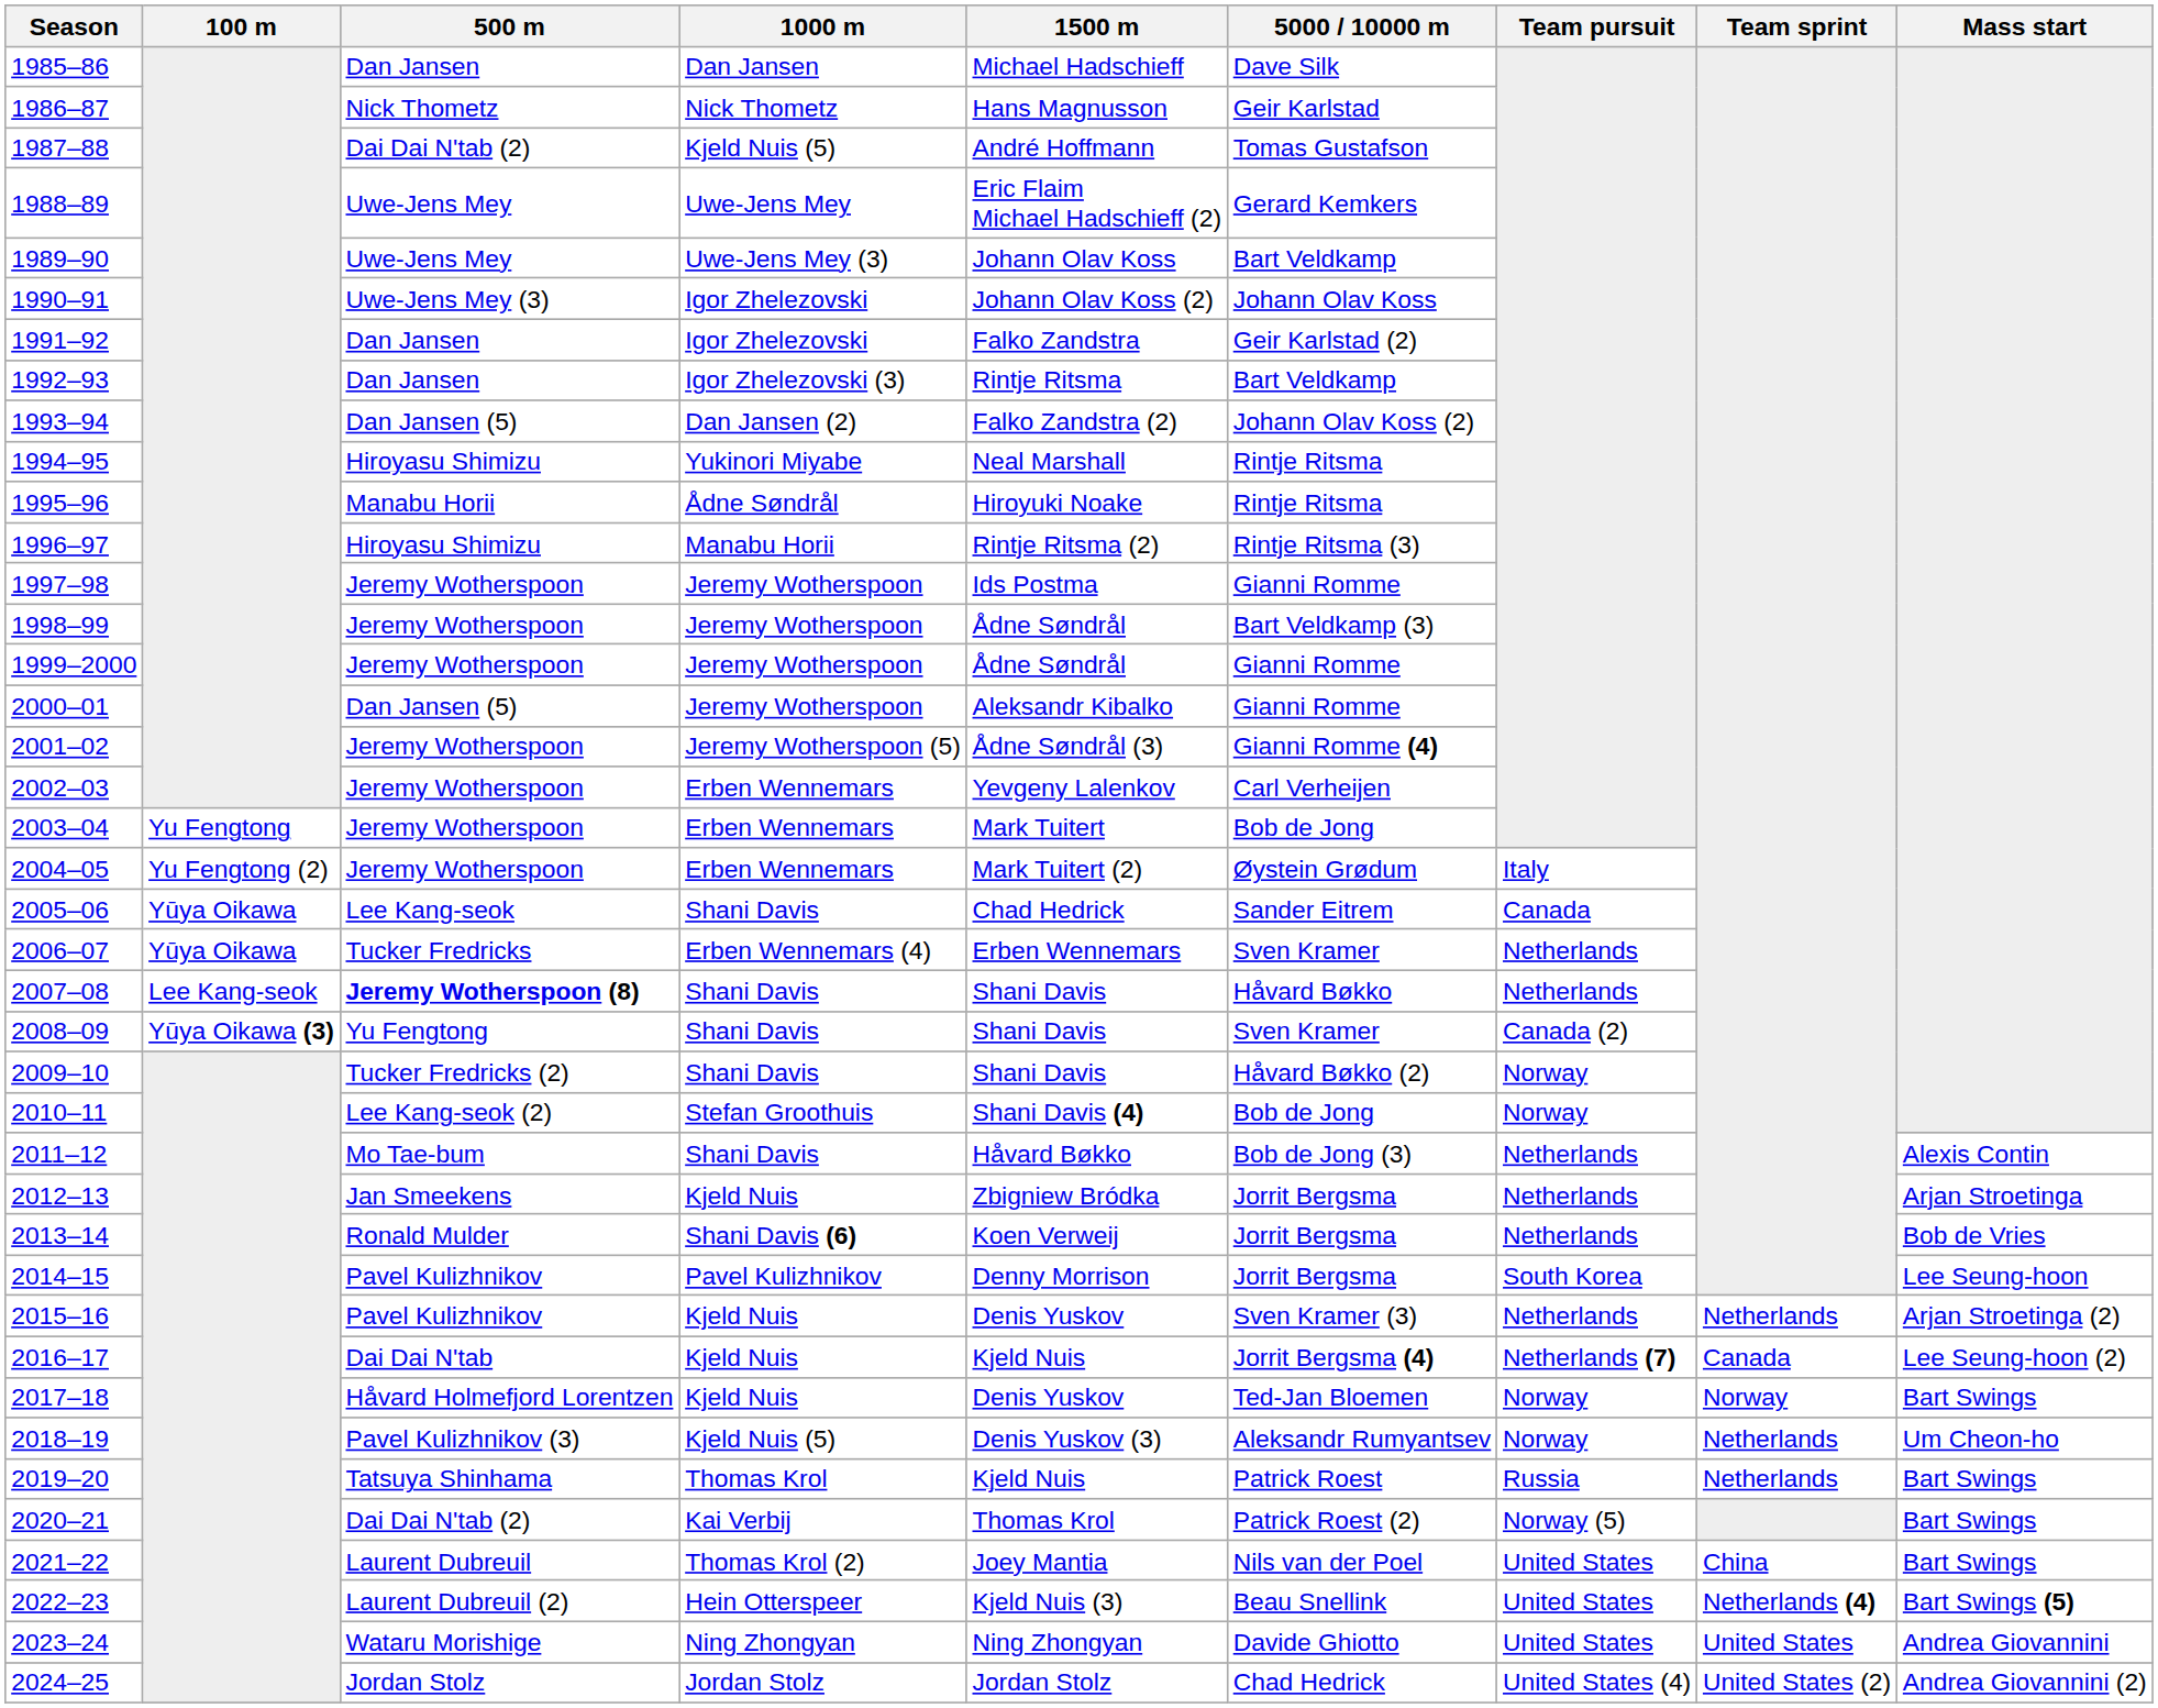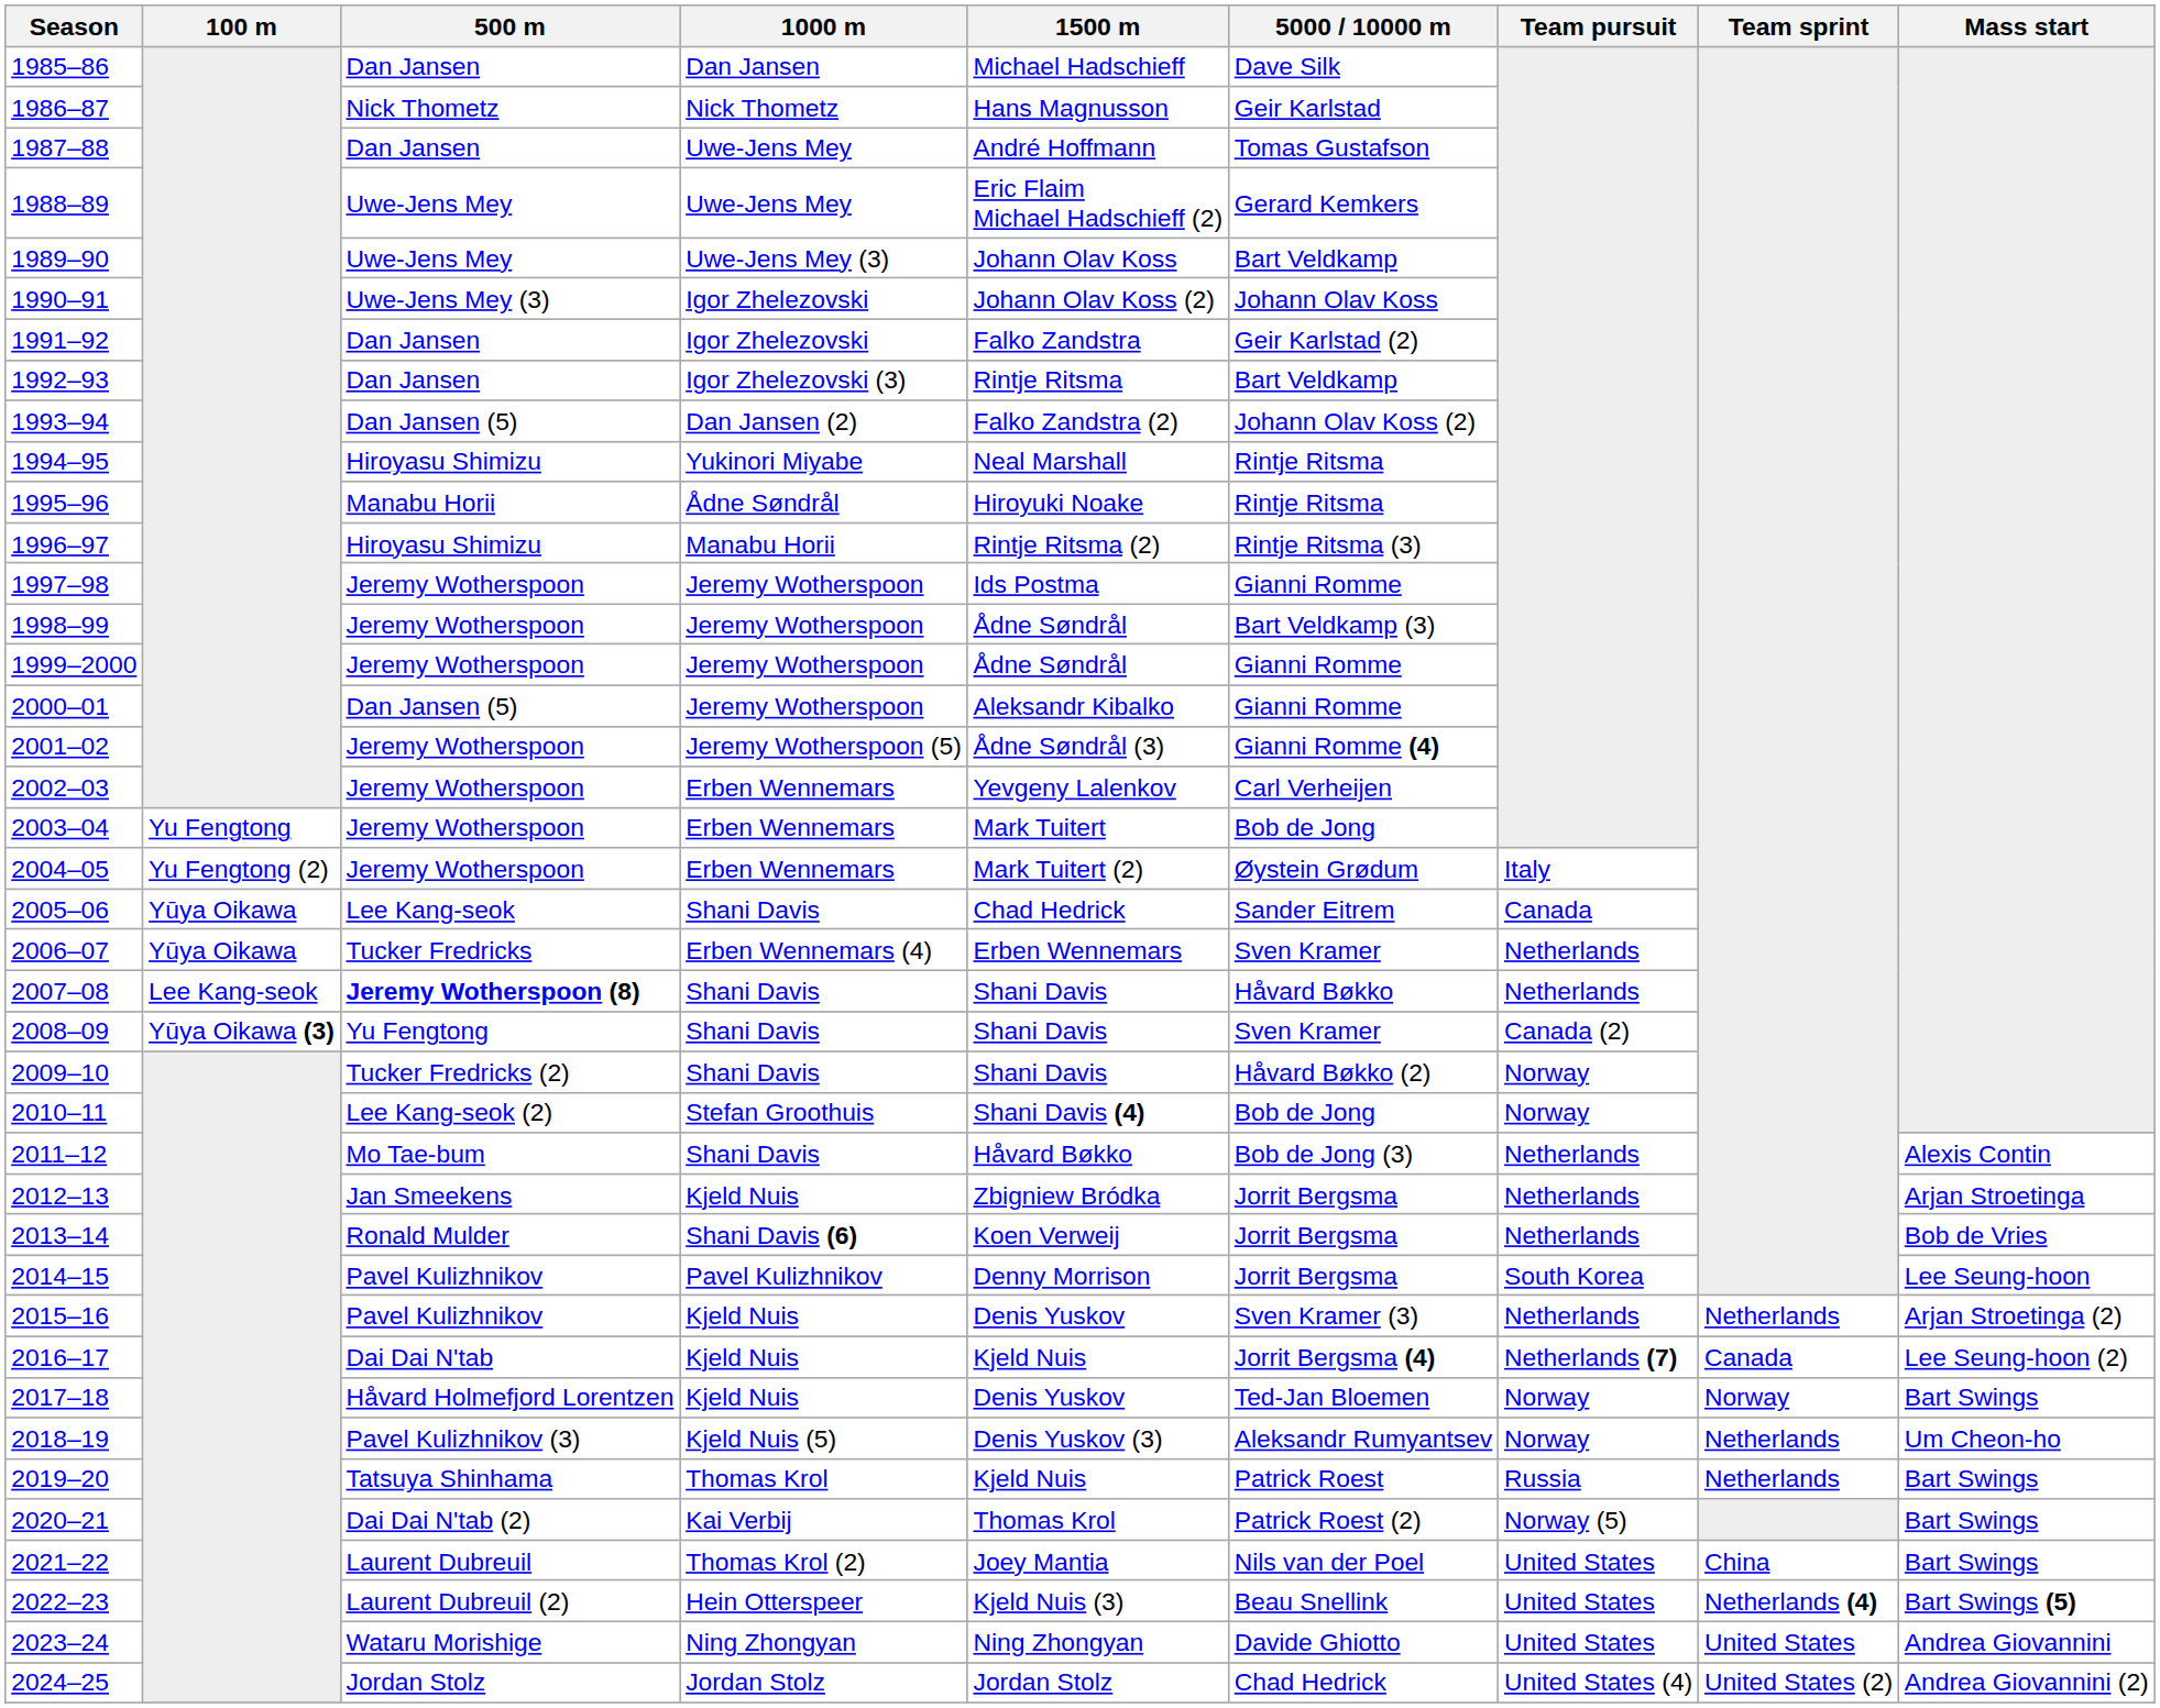 <table class="wikitable sortable" style="font-size:87%; text-align:left; border:grey solid 1px; border-collapse:collapse; background:#ffffff">
 <tr>
 <th>Season</th>
 <th>100 m</th>
 <th>500 m</th>
 <th>1000 m</th>
 <th>1500 m</th>
 <th>5000 / 10000 m</th>
 <th>Team pursuit</th>
 <th>Team sprint</th>
 <th>Mass start</th>
 </tr>
 <tr>
 <td><a href='#'>1985–86</a></td>
 <td bgcolor=#EEEEEE rowspan=18></td>
 <td> <a href='#'>Dan Jansen</a></td>
 <td> <a href='#'>Dan Jansen</a></td>
 <td> <a href='#'>Michael Hadschieff</a></td>
 <td> <a href='#'>Dave Silk</a></td>
 <td bgcolor=#EEEEEE rowspan=19></td>
 <td bgcolor=#EEEEEE rowspan=30></td>
 <td bgcolor=#EEEEEE rowspan=26></td>
 </tr>
 <tr>
 <td><a href='#'>1986–87</a></td>
 <td> <a href='#'>Nick Thometz</a></td>
 <td> <a href='#'>Nick Thometz</a></td>
 <td> <a href='#'>Hans Magnusson</a></td>
 <td> <a href='#'>Geir Karlstad</a></td>
 </tr>
 <tr>
 <td><a href='#'>1987–88</a></td>
-<td> <a href='#'>Dai Dai N'tab</a> (2)</td>
-<td> <a href='#'>Kjeld Nuis</a> (5)</td>
+<td> <a href='#'>Dan Jansen</a></td>
+<td> <a href='#'>Uwe-Jens Mey</a></td>
 <td> <a href='#'>André Hoffmann</a></td>
 <td> <a href='#'>Tomas Gustafson</a></td>
 </tr>
 <tr>
 <td><a href='#'>1988–89</a></td>
 <td> <a href='#'>Uwe-Jens Mey</a></td>
 <td> <a href='#'>Uwe-Jens Mey</a></td>
 <td> <a href='#'>Eric Flaim</a> <br>  <a href='#'>Michael Hadschieff</a> (2)</td>
 <td> <a href='#'>Gerard Kemkers</a></td>
 </tr>
 <tr>
 <td><a href='#'>1989–90</a></td>
 <td> <a href='#'>Uwe-Jens Mey</a></td>
 <td> <a href='#'>Uwe-Jens Mey</a> (3)</td>
 <td> <a href='#'>Johann Olav Koss</a></td>
 <td> <a href='#'>Bart Veldkamp</a></td>
 </tr>
 <tr>
 <td><a href='#'>1990–91</a></td>
 <td> <a href='#'>Uwe-Jens Mey</a> (3)</td>
 <td> <a href='#'>Igor Zhelezovski</a></td>
 <td> <a href='#'>Johann Olav Koss</a> (2)</td>
 <td> <a href='#'>Johann Olav Koss</a></td>
 </tr>
 <tr>
 <td><a href='#'>1991–92</a></td>
 <td> <a href='#'>Dan Jansen</a></td>
 <td> <a href='#'>Igor Zhelezovski</a></td>
 <td> <a href='#'>Falko Zandstra</a></td>
 <td> <a href='#'>Geir Karlstad</a> (2)</td>
 </tr>
 <tr>
 <td><a href='#'>1992–93</a></td>
 <td> <a href='#'>Dan Jansen</a></td>
 <td> <a href='#'>Igor Zhelezovski</a> (3)</td>
 <td> <a href='#'>Rintje Ritsma</a></td>
 <td> <a href='#'>Bart Veldkamp</a></td>
 </tr>
 <tr>
 <td><a href='#'>1993–94</a></td>
 <td> <a href='#'>Dan Jansen</a> (5)</td>
 <td> <a href='#'>Dan Jansen</a> (2)</td>
 <td> <a href='#'>Falko Zandstra</a> (2)</td>
 <td> <a href='#'>Johann Olav Koss</a> (2)</td>
 </tr>
 <tr>
 <td><a href='#'>1994–95</a></td>
 <td> <a href='#'>Hiroyasu Shimizu</a></td>
 <td> <a href='#'>Yukinori Miyabe</a></td>
 <td> <a href='#'>Neal Marshall</a></td>
 <td> <a href='#'>Rintje Ritsma</a></td>
 </tr>
 <tr>
 <td><a href='#'>1995–96</a></td>
 <td> <a href='#'>Manabu Horii</a></td>
 <td> <a href='#'>Ådne Søndrål</a></td>
 <td> <a href='#'>Hiroyuki Noake</a></td>
 <td> <a href='#'>Rintje Ritsma</a></td>
 </tr>
 <tr>
 <td><a href='#'>1996–97</a></td>
 <td> <a href='#'>Hiroyasu Shimizu</a></td>
 <td> <a href='#'>Manabu Horii</a></td>
 <td> <a href='#'>Rintje Ritsma</a> (2)</td>
 <td> <a href='#'>Rintje Ritsma</a> (3)</td>
 </tr>
 <tr>
 <td><a href='#'>1997–98</a></td>
 <td> <a href='#'>Jeremy Wotherspoon</a></td>
 <td> <a href='#'>Jeremy Wotherspoon</a></td>
 <td> <a href='#'>Ids Postma</a></td>
 <td> <a href='#'>Gianni Romme</a></td>
 </tr>
 <tr>
 <td><a href='#'>1998–99</a></td>
 <td> <a href='#'>Jeremy Wotherspoon</a></td>
 <td> <a href='#'>Jeremy Wotherspoon</a></td>
 <td> <a href='#'>Ådne Søndrål</a></td>
 <td> <a href='#'>Bart Veldkamp</a> (3)</td>
 </tr>
 <tr>
 <td><a href='#'>1999–2000</a></td>
 <td> <a href='#'>Jeremy Wotherspoon</a></td>
 <td> <a href='#'>Jeremy Wotherspoon</a></td>
 <td> <a href='#'>Ådne Søndrål</a></td>
 <td> <a href='#'>Gianni Romme</a></td>
 </tr>
 <tr>
 <td><a href='#'>2000–01</a></td>
 <td> <a href='#'>Dan Jansen</a> (5)</td>
 <td> <a href='#'>Jeremy Wotherspoon</a></td>
 <td> <a href='#'>Aleksandr Kibalko</a></td>
 <td> <a href='#'>Gianni Romme</a></td>
 </tr>
 <tr>
 <td><a href='#'>2001–02</a></td>
 <td> <a href='#'>Jeremy Wotherspoon</a></td>
 <td> <a href='#'>Jeremy Wotherspoon</a> (5)</td>
 <td> <a href='#'>Ådne Søndrål</a> (3)</td>
 <td> <a href='#'>Gianni Romme</a> <strong>(4)</strong></td>
 </tr>
 <tr>
 <td><a href='#'>2002–03</a></td>
 <td> <a href='#'>Jeremy Wotherspoon</a></td>
 <td> <a href='#'>Erben Wennemars</a></td>
 <td> <a href='#'>Yevgeny Lalenkov</a></td>
 <td> <a href='#'>Carl Verheijen</a></td>
 </tr>
 <tr>
 <td><a href='#'>2003–04</a></td>
 <td> <a href='#'>Yu Fengtong</a></td>
 <td> <a href='#'>Jeremy Wotherspoon</a></td>
 <td> <a href='#'>Erben Wennemars</a></td>
 <td> <a href='#'>Mark Tuitert</a></td>
 <td> <a href='#'>Bob de Jong</a></td>
 </tr>
 <tr>
 <td><a href='#'>2004–05</a></td>
 <td> <a href='#'>Yu Fengtong</a> (2)</td>
 <td> <a href='#'>Jeremy Wotherspoon</a></td>
 <td> <a href='#'>Erben Wennemars</a></td>
 <td> <a href='#'>Mark Tuitert</a> (2)</td>
 <td> <a href='#'>Øystein Grødum</a></td>
 <td> <a href='#'>Italy</a></td>
 </tr>
 <tr>
 <td><a href='#'>2005–06</a></td>
 <td> <a href='#'>Yūya Oikawa</a></td>
 <td> <a href='#'>Lee Kang-seok</a></td>
 <td> <a href='#'>Shani Davis</a></td>
 <td> <a href='#'>Chad Hedrick</a></td>
 <td> <a href='#'>Sander Eitrem</a></td>
 <td> <a href='#'>Canada</a></td>
 </tr>
 <tr>
 <td><a href='#'>2006–07</a></td>
 <td> <a href='#'>Yūya Oikawa</a></td>
 <td> <a href='#'>Tucker Fredricks</a></td>
 <td> <a href='#'>Erben Wennemars</a> (4)</td>
 <td> <a href='#'>Erben Wennemars</a></td>
 <td> <a href='#'>Sven Kramer</a></td>
 <td> <a href='#'>Netherlands</a></td>
 </tr>
 <tr>
 <td><a href='#'>2007–08</a></td>
 <td> <a href='#'>Lee Kang-seok</a></td>
 <td><strong> <a href='#'>Jeremy Wotherspoon</a> (8)</strong></td>
 <td> <a href='#'>Shani Davis</a></td>
 <td> <a href='#'>Shani Davis</a></td>
 <td> <a href='#'>Håvard Bøkko</a></td>
 <td> <a href='#'>Netherlands</a></td>
 </tr>
 <tr>
 <td><a href='#'>2008–09</a></td>
 <td> <a href='#'>Yūya Oikawa</a> <strong>(3)</strong></td>
 <td> <a href='#'>Yu Fengtong</a></td>
 <td> <a href='#'>Shani Davis</a></td>
 <td> <a href='#'>Shani Davis</a></td>
 <td> <a href='#'>Sven Kramer</a></td>
 <td> <a href='#'>Canada</a> (2)</td>
 </tr>
 <tr>
 <td><a href='#'>2009–10</a></td>
 <td bgcolor=#EEEEEE rowspan=16></td>
 <td> <a href='#'>Tucker Fredricks</a> (2)</td>
 <td> <a href='#'>Shani Davis</a></td>
 <td> <a href='#'>Shani Davis</a></td>
 <td> <a href='#'>Håvard Bøkko</a> (2)</td>
 <td> <a href='#'>Norway</a></td>
 </tr>
 <tr>
 <td><a href='#'>2010–11</a></td>
 <td> <a href='#'>Lee Kang-seok</a> (2)</td>
 <td> <a href='#'>Stefan Groothuis</a></td>
 <td> <a href='#'>Shani Davis</a> <strong>(4)</strong></td>
 <td> <a href='#'>Bob de Jong</a></td>
 <td> <a href='#'>Norway</a></td>
 </tr>
 <tr>
 <td><a href='#'>2011–12</a></td>
 <td> <a href='#'>Mo Tae-bum</a></td>
 <td> <a href='#'>Shani Davis</a></td>
 <td> <a href='#'>Håvard Bøkko</a></td>
 <td> <a href='#'>Bob de Jong</a> (3)</td>
 <td> <a href='#'>Netherlands</a></td>
 <td> <a href='#'>Alexis Contin</a></td>
 </tr>
 <tr>
 <td><a href='#'>2012–13</a></td>
 <td> <a href='#'>Jan Smeekens</a></td>
 <td> <a href='#'>Kjeld Nuis</a></td>
 <td> <a href='#'>Zbigniew Bródka</a></td>
 <td> <a href='#'>Jorrit Bergsma</a></td>
 <td> <a href='#'>Netherlands</a></td>
 <td> <a href='#'>Arjan Stroetinga</a></td>
 </tr>
 <tr>
 <td><a href='#'>2013–14</a></td>
 <td> <a href='#'>Ronald Mulder</a></td>
 <td> <a href='#'>Shani Davis</a> <strong>(6)</strong></td>
 <td> <a href='#'>Koen Verweij</a></td>
 <td> <a href='#'>Jorrit Bergsma</a></td>
 <td> <a href='#'>Netherlands</a></td>
 <td> <a href='#'>Bob de Vries</a></td>
 </tr>
 <tr>
 <td><a href='#'>2014–15</a></td>
 <td> <a href='#'>Pavel Kulizhnikov</a></td>
 <td> <a href='#'>Pavel Kulizhnikov</a></td>
 <td> <a href='#'>Denny Morrison</a></td>
 <td> <a href='#'>Jorrit Bergsma</a></td>
 <td> <a href='#'>South Korea</a></td>
 <td> <a href='#'>Lee Seung-hoon</a></td>
 </tr>
 <tr>
 <td><a href='#'>2015–16</a></td>
 <td> <a href='#'>Pavel Kulizhnikov</a></td>
 <td> <a href='#'>Kjeld Nuis</a></td>
 <td> <a href='#'>Denis Yuskov</a></td>
 <td> <a href='#'>Sven Kramer</a> (3)</td>
 <td> <a href='#'>Netherlands</a></td>
 <td> <a href='#'>Netherlands</a></td>
 <td> <a href='#'>Arjan Stroetinga</a> (2)</td>
 </tr>
 <tr>
 <td><a href='#'>2016–17</a></td>
 <td> <a href='#'>Dai Dai N'tab</a></td>
 <td> <a href='#'>Kjeld Nuis</a></td>
 <td> <a href='#'>Kjeld Nuis</a></td>
 <td> <a href='#'>Jorrit Bergsma</a> <strong>(4)</strong></td>
 <td> <a href='#'>Netherlands</a> <strong>(7)</strong></td>
 <td> <a href='#'>Canada</a></td>
 <td> <a href='#'>Lee Seung-hoon</a> (2)</td>
 </tr>
 <tr>
 <td><a href='#'>2017–18</a></td>
 <td> <a href='#'>Håvard Holmefjord Lorentzen</a></td>
 <td> <a href='#'>Kjeld Nuis</a></td>
 <td> <a href='#'>Denis Yuskov</a></td>
 <td> <a href='#'>Ted-Jan Bloemen</a></td>
 <td> <a href='#'>Norway</a></td>
 <td> <a href='#'>Norway</a></td>
 <td> <a href='#'>Bart Swings</a></td>
 </tr>
 <tr>
 <td><a href='#'>2018–19</a></td>
 <td> <a href='#'>Pavel Kulizhnikov</a> (3)</td>
 <td> <a href='#'>Kjeld Nuis</a> (5)</td>
 <td> <a href='#'>Denis Yuskov</a> (3)</td>
 <td> <a href='#'>Aleksandr Rumyantsev</a></td>
 <td> <a href='#'>Norway</a></td>
 <td> <a href='#'>Netherlands</a></td>
 <td> <a href='#'>Um Cheon-ho</a></td>
 </tr>
 <tr>
 <td><a href='#'>2019–20</a></td>
 <td> <a href='#'>Tatsuya Shinhama</a></td>
 <td> <a href='#'>Thomas Krol</a></td>
 <td> <a href='#'>Kjeld Nuis</a></td>
 <td> <a href='#'>Patrick Roest</a></td>
 <td> <a href='#'>Russia</a></td>
 <td> <a href='#'>Netherlands</a></td>
 <td> <a href='#'>Bart Swings</a></td>
 </tr>
 <tr>
 <td><a href='#'>2020–21</a></td>
 <td> <a href='#'>Dai Dai N'tab</a> (2)</td>
 <td> <a href='#'>Kai Verbij</a></td>
 <td> <a href='#'>Thomas Krol</a></td>
 <td> <a href='#'>Patrick Roest</a> (2)</td>
 <td> <a href='#'>Norway</a> (5)</td>
 <td bgcolor=#EEEEEE rowspan=1></td>
 <td> <a href='#'>Bart Swings</a></td>
 </tr>
 <tr>
 <td><a href='#'>2021–22</a></td>
 <td> <a href='#'>Laurent Dubreuil</a></td>
 <td> <a href='#'>Thomas Krol</a> (2)</td>
 <td> <a href='#'>Joey Mantia</a></td>
 <td> <a href='#'>Nils van der Poel</a></td>
 <td> <a href='#'>United States</a></td>
 <td> <a href='#'>China</a></td>
 <td> <a href='#'>Bart Swings</a></td>
 </tr>
 <tr>
 <td><a href='#'>2022–23</a></td>
 <td> <a href='#'>Laurent Dubreuil</a> (2)</td>
 <td> <a href='#'>Hein Otterspeer</a></td>
 <td> <a href='#'>Kjeld Nuis</a> (3)</td>
 <td> <a href='#'>Beau Snellink</a></td>
 <td> <a href='#'>United States</a></td>
 <td> <a href='#'>Netherlands</a> <strong>(4)</strong></td>
 <td> <a href='#'>Bart Swings</a> <strong>(5)</strong></td>
 </tr>
 <tr>
 <td><a href='#'>2023–24</a></td>
 <td> <a href='#'>Wataru Morishige</a></td>
 <td> <a href='#'>Ning Zhongyan</a></td>
 <td> <a href='#'>Ning Zhongyan</a></td>
 <td> <a href='#'>Davide Ghiotto</a></td>
 <td> <a href='#'>United States</a></td>
 <td> <a href='#'>United States</a></td>
 <td> <a href='#'>Andrea Giovannini</a></td>
 </tr>
 <tr>
 <td><a href='#'>2024–25</a></td>
 <td> <a href='#'>Jordan Stolz</a></td>
 <td> <a href='#'>Jordan Stolz</a></td>
 <td> <a href='#'>Jordan Stolz</a></td>
 <td> <a href='#'>Chad Hedrick</a></td>
 <td> <a href='#'>United States</a> (4)</td>
 <td> <a href='#'>United States</a> (2)</td>
 <td> <a href='#'>Andrea Giovannini</a> (2)</td>
 </tr>
 </table>
